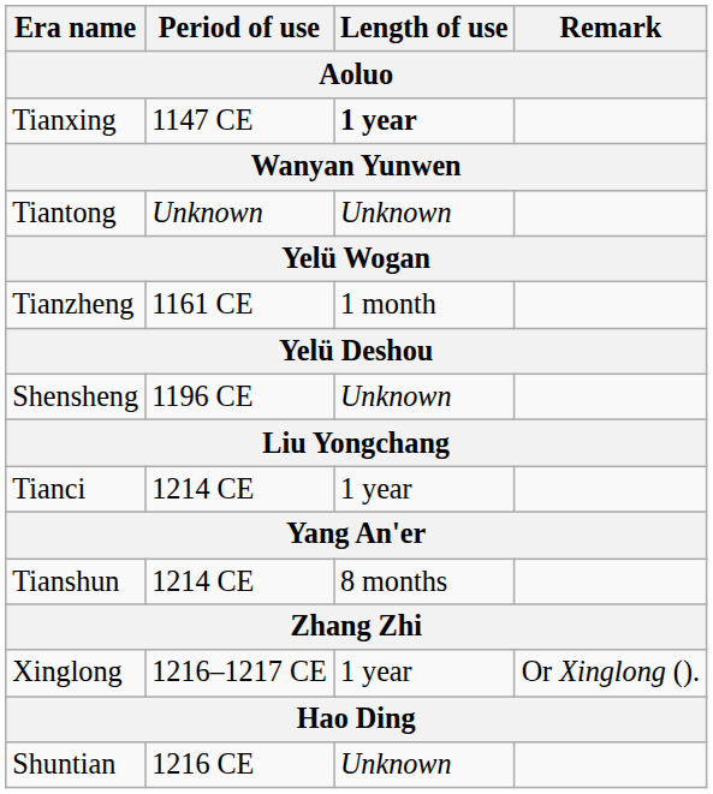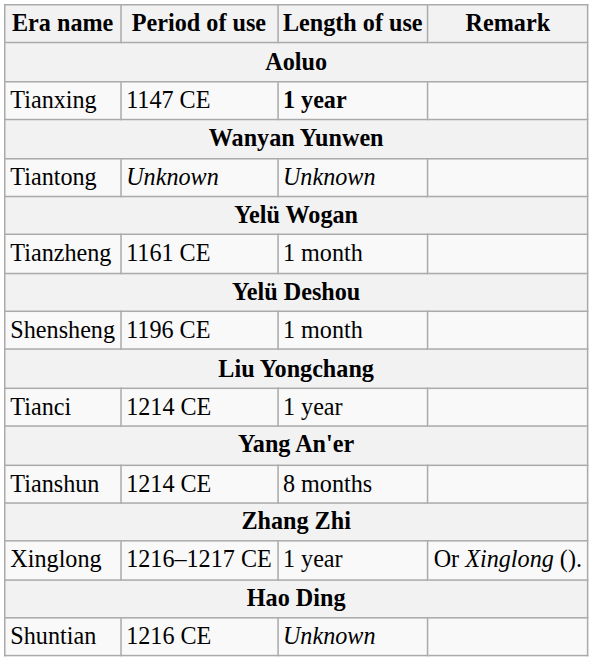 <table class="wikitable">
 <tr>
 <th>Era name</th>
 <th>Period of use</th>
 <th>Length of use</th>
 <th>Remark</th>
 </tr>
 <tr>
 <th colspan="4">Aoluo<br></th>
 </tr>
 <tr>
 <td>Tianxing<br></td>
 <td>1147 CE</td>
 <td><strong>1 year</strong></td>
 <td></td>
 </tr>
 <tr>
 <th colspan="4">Wanyan Yunwen</th>
 </tr>
 <tr>
 <td>Tiantong<br></td>
 <td><em>Unknown</em></td>
 <td><em>Unknown</em></td>
 <td></td>
 </tr>
 <tr>
 <th colspan="4">Yelü Wogan<br></th>
 </tr>
 <tr>
 <td>Tianzheng<br></td>
 <td>1161 CE</td>
 <td>1 month</td>
 <td></td>
 </tr>
 <tr>
 <th colspan="4">Yelü Deshou<br></th>
 </tr>
 <tr>
 <td>Shensheng<br></td>
 <td>1196 CE</td>
-<td><em>Unknown</em></td>
+<td>1 month</td>
 <td></td>
 </tr>
 <tr>
 <th colspan="4">Liu Yongchang<br></th>
 </tr>
 <tr>
 <td>Tianci<br></td>
 <td>1214 CE</td>
 <td>1 year</td>
 <td></td>
 </tr>
 <tr>
 <th colspan="4">Yang An'er<br></th>
 </tr>
 <tr>
 <td>Tianshun<br></td>
 <td>1214 CE</td>
 <td>8 months</td>
 <td></td>
 </tr>
 <tr>
 <th colspan="4">Zhang Zhi<br></th>
 </tr>
 <tr>
 <td>Xinglong<br></td>
 <td>1216–1217 CE</td>
 <td>1 year</td>
 <td>Or <em>Xinglong</em> ().</td>
 </tr>
 <tr>
 <th colspan="4">Hao Ding<br></th>
 </tr>
 <tr>
 <td>Shuntian<br></td>
 <td>1216 CE</td>
 <td><em>Unknown</em></td>
 <td></td>
 </tr>
 </table>
